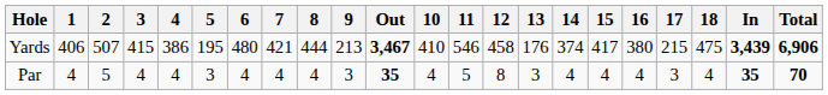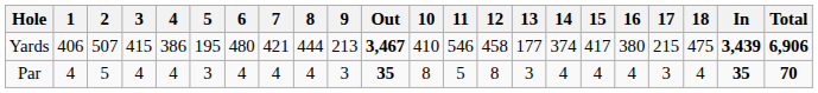 <table class="wikitable" style="text-align:center">
 <tr>
 <th align="left">Hole</th>
 <th>1</th>
 <th>2</th>
 <th>3</th>
 <th>4</th>
 <th>5</th>
 <th>6</th>
 <th>7</th>
 <th>8</th>
 <th>9</th>
 <th>Out</th>
 <th>10</th>
 <th>11</th>
 <th>12</th>
 <th>13</th>
 <th>14</th>
 <th>15</th>
 <th>16</th>
 <th>17</th>
 <th>18</th>
 <th>In</th>
 <th>Total</th>
 </tr>
 <tr>
 <td align="center">Yards</td>
 <td>406</td>
 <td>507</td>
 <td>415</td>
 <td>386</td>
 <td>195</td>
 <td>480</td>
 <td>421</td>
 <td>444</td>
 <td>213</td>
 <td><strong>3,467</strong></td>
 <td>410</td>
 <td>546</td>
 <td>458</td>
-<td>176</td>
+<td>177</td>
 <td>374</td>
 <td>417</td>
 <td>380</td>
 <td>215</td>
 <td>475</td>
 <td><strong>3,439</strong></td>
 <td><strong>6,906</strong></td>
 </tr>
 <tr>
 <td align="center">Par</td>
 <td>4</td>
 <td>5</td>
 <td>4</td>
 <td>4</td>
 <td>3</td>
 <td>4</td>
 <td>4</td>
 <td>4</td>
 <td>3</td>
 <td><strong>35</strong></td>
-<td>4</td>
+<td>8</td>
 <td>5</td>
 <td>8</td>
 <td>3</td>
 <td>4</td>
 <td>4</td>
 <td>4</td>
 <td>3</td>
 <td>4</td>
 <td><strong>35</strong></td>
 <td><strong>70</strong></td>
 </tr>
 </table>
